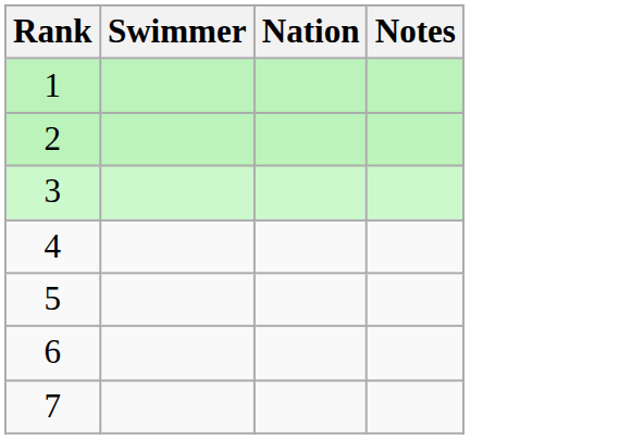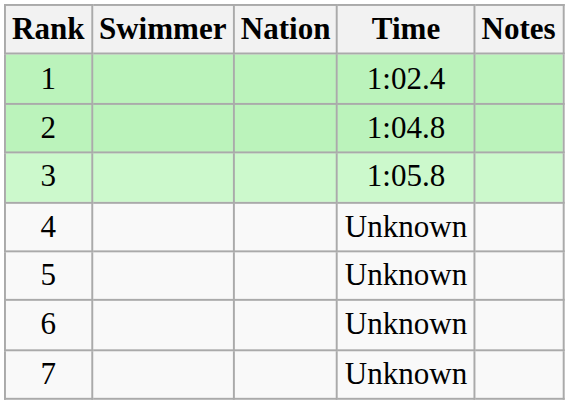 <table class="wikitable sortable" style="text-align:center">
 <tr>
 <th>Rank</th>
 <th>Swimmer</th>
 <th>Nation</th>
+<th>Time</th>
 <th>Notes</th>
 </tr>
 <tr bgcolor=bbf3bb>
 <td>1</td>
 <td align=left></td>
 <td align=left></td>
+<td>1:02.4</td>
 <td></td>
 </tr>
 <tr bgcolor=bbf3bb>
 <td>2</td>
 <td align=left></td>
 <td align=left></td>
+<td>1:04.8</td>
 <td></td>
 </tr>
 <tr bgcolor=ccf9cc>
 <td>3</td>
 <td align=left></td>
 <td align=left></td>
+<td>1:05.8</td>
 <td></td>
 </tr>
 <tr>
 <td>4</td>
 <td align=left></td>
 <td align=left></td>
+<td>Unknown</td>
 <td></td>
 </tr>
 <tr>
 <td>5</td>
 <td align=left></td>
 <td align=left></td>
+<td>Unknown</td>
 <td></td>
 </tr>
 <tr>
 <td>6</td>
 <td align=left></td>
 <td align=left></td>
+<td>Unknown</td>
 <td></td>
 </tr>
 <tr>
 <td>7</td>
 <td align=left></td>
 <td align=left></td>
+<td>Unknown</td>
 <td></td>
 </tr>
 </table>
